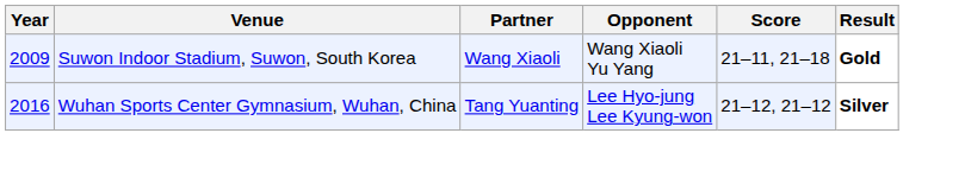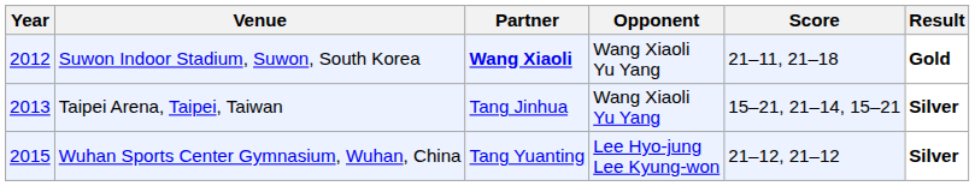 <table class="sortable wikitable" style="font-size: 90%;">
 <tr>
 <th>Year</th>
 <th>Venue</th>
 <th>Partner</th>
 <th>Opponent</th>
 <th>Score</th>
 <th>Result</th>
 </tr>
 <tr style="background:#ECF2FF">
-<td align="center"><a href='#'>2009</a></td>
+<td align="center"><a href='#'>2012</a></td>
 <td align="left"><a href='#'>Suwon Indoor Stadium</a>, <a href='#'>Suwon</a>, South Korea</td>
-<td align="left"> <a href='#'>Wang Xiaoli</a></td>
+<td align="left"><strong> <a href='#'>Wang Xiaoli</a></strong></td>
 <td align="left"> Wang Xiaoli<br> Yu Yang</td>
 <td align="left">21–11, 21–18</td>
 <td style="text-align:left; background:white"> <strong>Gold</strong></td>
 </tr>
 <tr style="background:#ECF2FF">
-<td align="center"><a href='#'>2016</a></td>
+<td align="center"><a href='#'>2013</a></td>
+<td align="left">Taipei Arena, <a href='#'>Taipei</a>, Taiwan</td>
+<td align="left"> <a href='#'>Tang Jinhua</a></td>
+<td align="left"> Wang Xiaoli<br> <a href='#'>Yu Yang</a></td>
+<td align="left">15–21, 21–14, 15–21</td>
+<td style="text-align:left; background:white"> <strong>Silver</strong></td>
+</tr>
+<tr style="background:#ECF2FF">
+<td align="center"><a href='#'>2015</a></td>
 <td align="left"><a href='#'>Wuhan Sports Center Gymnasium</a>, <a href='#'>Wuhan</a>, China</td>
 <td align="left"> <a href='#'>Tang Yuanting</a></td>
 <td align="left"> <a href='#'>Lee Hyo-jung</a><br> <a href='#'>Lee Kyung-won</a></td>
 <td align="left">21–12, 21–12</td>
 <td style="text-align:left; background:white"> <strong>Silver</strong></td>
 </tr>
 </table>
